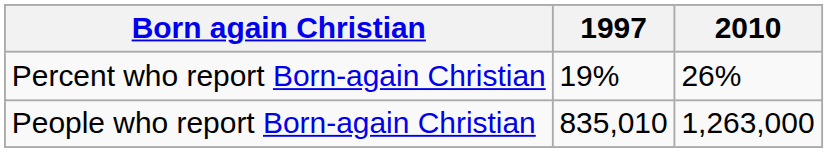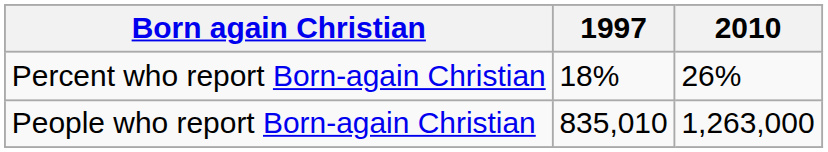 <table class="wikitable">
 <tr>
 <th><a href='#'>Born again Christian</a></th>
 <th>1997</th>
 <th>2010</th>
 </tr>
 <tr>
 <td>Percent who report <a href='#'>Born-again Christian</a></td>
-<td>19%</td>
+<td>18%</td>
 <td>26%</td>
 </tr>
 <tr>
 <td>People who report <a href='#'>Born-again Christian</a></td>
 <td>835,010</td>
 <td>1,263,000</td>
 </tr>
 </table>
